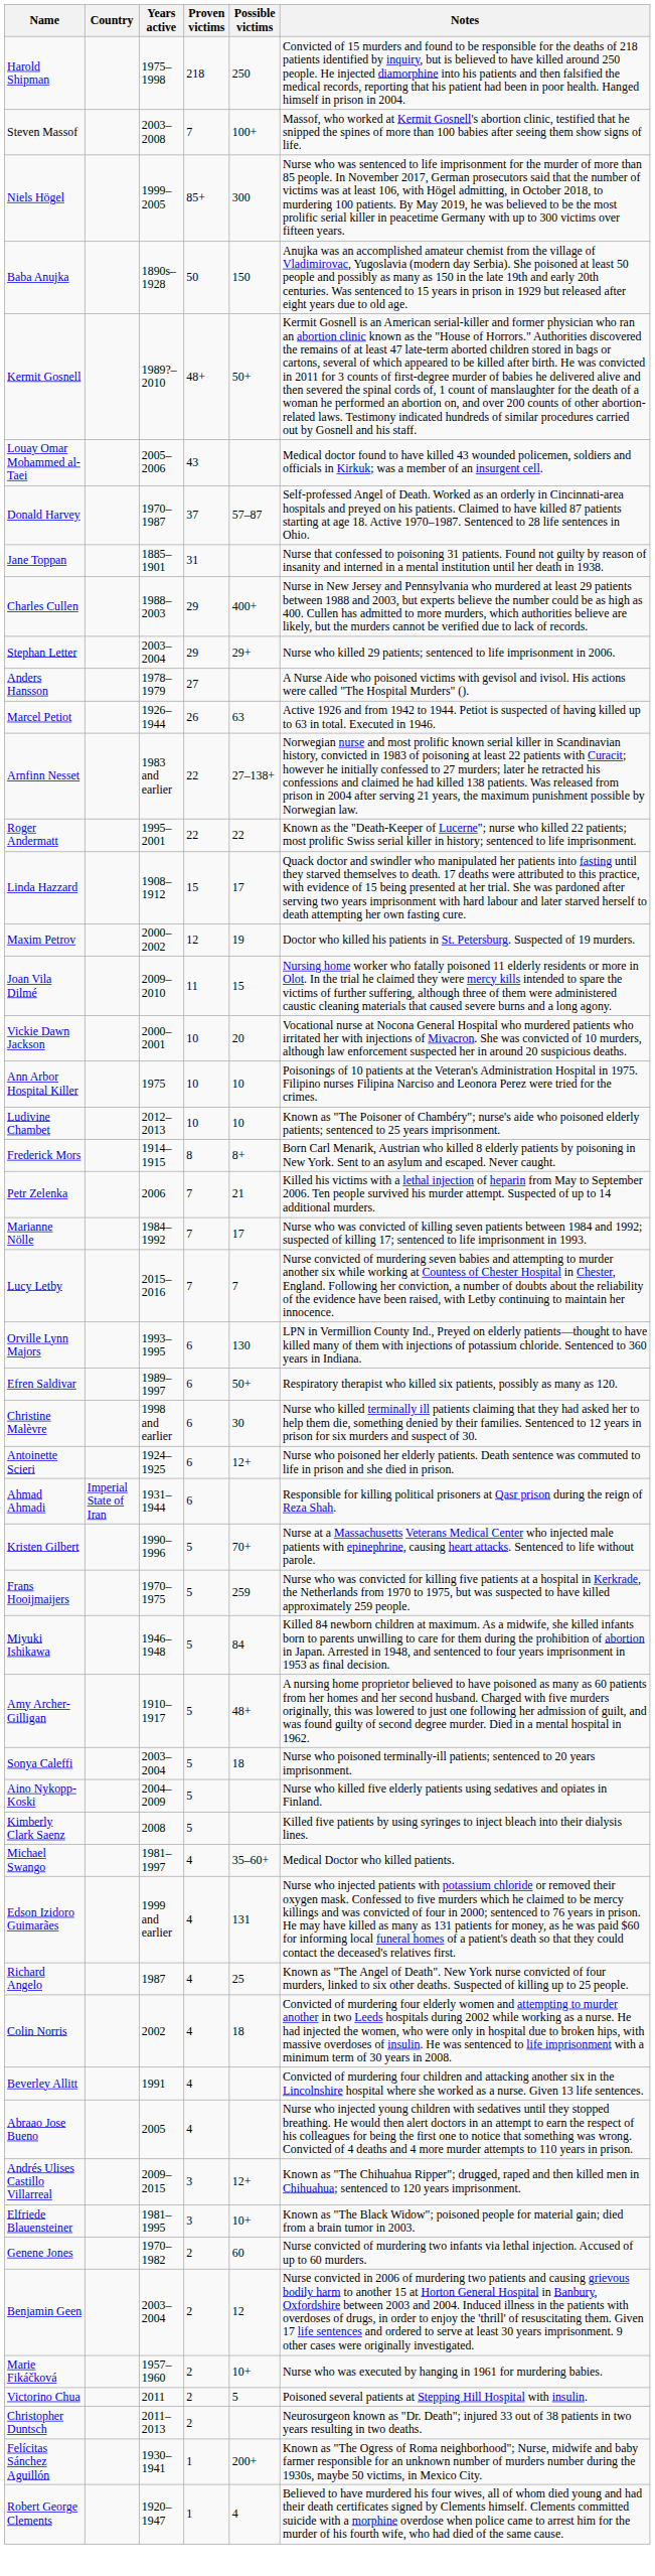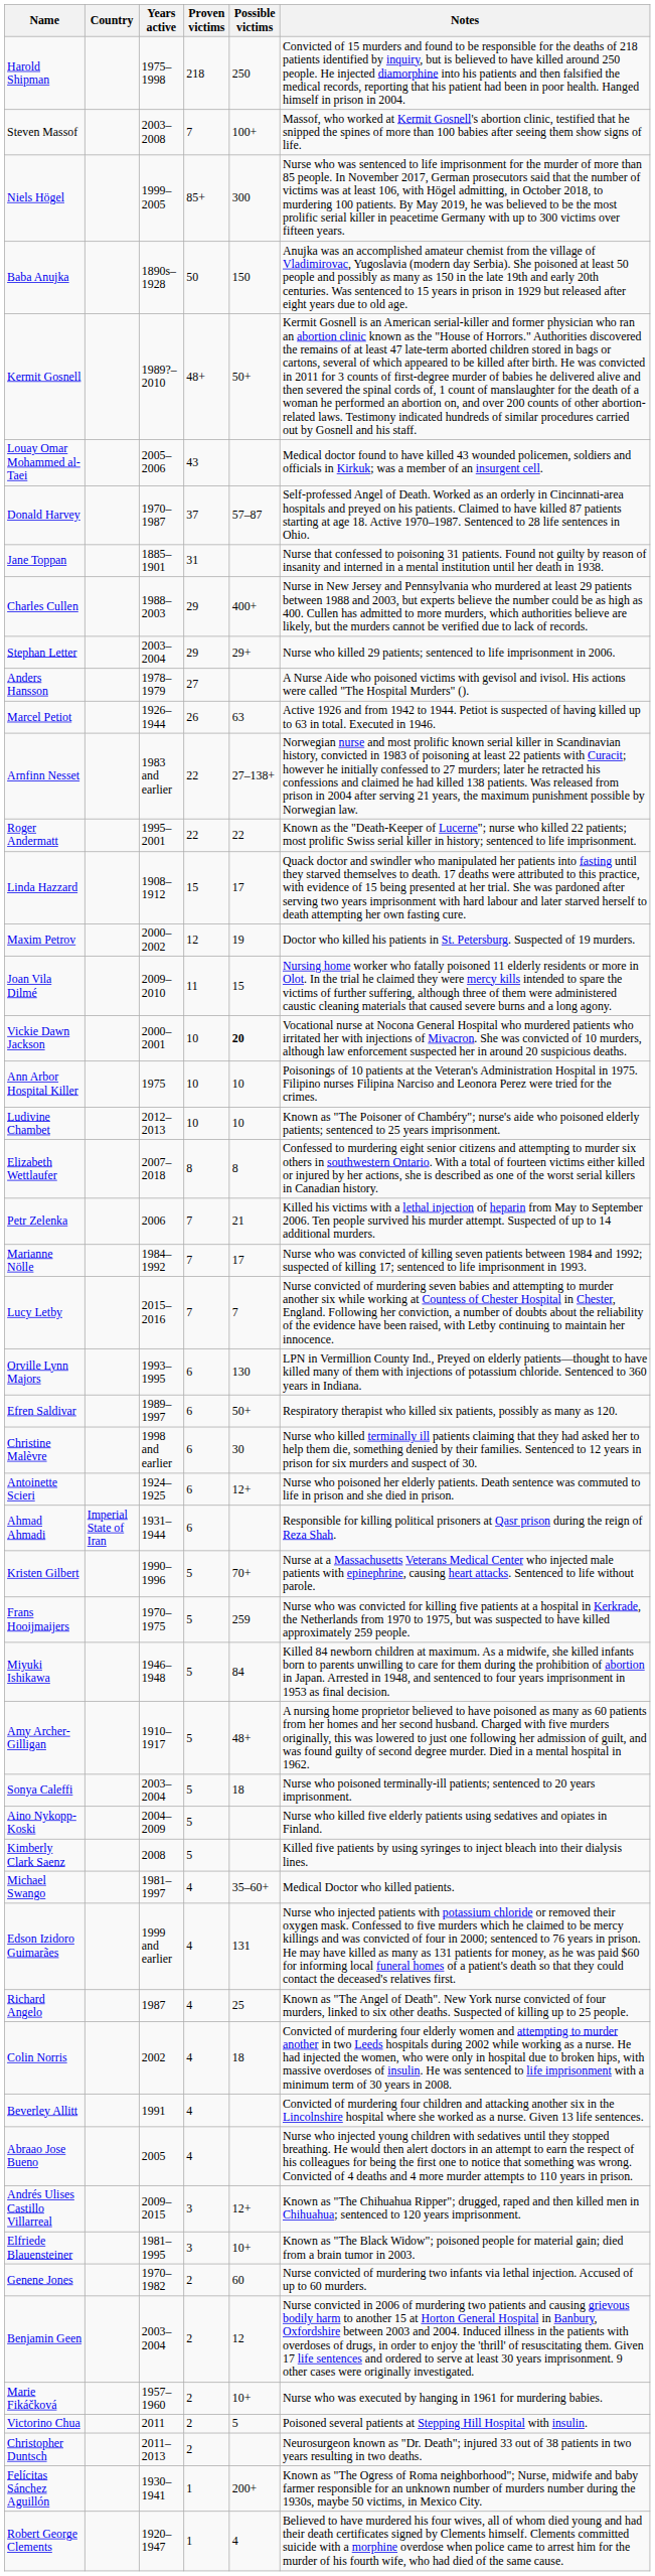 <table class="wikitable sortable sticky-header">
 <tr>
 <th>Name</th>
 <th>Country</th>
 <th>Years active</th>
 <th data-sort-type="number">Proven victims</th>
 <th data-sort-type="number">Possible victims</th>
 <th>Notes</th>
 </tr>
 <tr>
 <td><a href='#'>Harold Shipman</a></td>
 <td></td>
 <td>1975–1998</td>
 <td>218</td>
 <td>250</td>
 <td>Convicted of 15 murders and found to be responsible for the deaths of 218 patients identified by <a href='#'>inquiry</a>, but is believed to have killed around 250 people. He injected <a href='#'>diamorphine</a> into his patients and then falsified the medical records, reporting that his patient had been in poor health. Hanged himself in prison in 2004.</td>
 </tr>
 <tr>
 <td>Steven Massof</td>
 <td></td>
 <td>2003–2008</td>
 <td>7</td>
 <td>100+</td>
 <td>Massof, who worked at <a href='#'>Kermit Gosnell</a>'s abortion clinic, testified that he snipped the spines of more than 100 babies after seeing them show signs of life.</td>
 </tr>
 <tr>
 <td><a href='#'>Niels Högel</a></td>
 <td></td>
 <td>1999–2005</td>
 <td>85+</td>
 <td>300</td>
 <td>Nurse who was sentenced to life imprisonment for the murder of more than 85 people. In November 2017, German prosecutors said that the number of victims was at least 106, with Högel admitting, in October 2018, to murdering 100 patients. By May 2019, he was believed to be the most prolific serial killer in peacetime Germany with up to 300 victims over fifteen years.</td>
 </tr>
 <tr>
 <td><a href='#'>Baba Anujka</a></td>
 <td></td>
 <td data-sort-value="1890"> 1890s–1928</td>
 <td>50</td>
 <td>150</td>
 <td>Anujka was an accomplished amateur chemist from the village of <a href='#'>Vladimirovac</a>, Yugoslavia (modern day Serbia). She poisoned at least 50 people and possibly as many as 150 in the late 19th and early 20th centuries. Was sentenced to 15 years in prison in 1929 but released after eight years due to old age.</td>
 </tr>
 <tr>
 <td><a href='#'>Kermit Gosnell</a></td>
 <td></td>
 <td>1989?–2010</td>
 <td>48+</td>
 <td>50+</td>
 <td>Kermit Gosnell is an American serial-killer and former physician who ran an <a href='#'>abortion clinic</a> known as the "House of Horrors." Authorities discovered the remains of at least 47 late-term aborted children stored in bags or cartons, several of which appeared to be killed after birth. He was convicted in 2011 for 3 counts of first-degree murder of babies he delivered alive and then severed the spinal cords of, 1 count of manslaughter for the death of a woman he performed an abortion on, and over 200 counts of other abortion-related laws. Testimony indicated hundreds of similar procedures carried out by Gosnell and his staff.</td>
 </tr>
 <tr>
 <td><a href='#'>Louay Omar Mohammed al-Taei</a></td>
 <td></td>
 <td>2005–2006</td>
 <td>43</td>
 <td></td>
 <td>Medical doctor found to have killed 43 wounded policemen, soldiers and officials in <a href='#'>Kirkuk</a>; was a member of an <a href='#'>insurgent cell</a>.</td>
 </tr>
 <tr>
 <td><a href='#'>Donald Harvey</a></td>
 <td></td>
 <td>1970–1987</td>
 <td>37</td>
 <td>57–87</td>
 <td>Self-professed Angel of Death. Worked as an orderly in Cincinnati-area hospitals and preyed on his patients. Claimed to have killed 87 patients starting at age 18. Active 1970–1987. Sentenced to 28 life sentences in Ohio.</td>
 </tr>
 <tr>
 <td><a href='#'>Jane Toppan</a></td>
 <td></td>
 <td>1885–1901</td>
 <td>31</td>
 <td></td>
 <td>Nurse that confessed to poisoning 31 patients. Found not guilty by reason of insanity and interned in a mental institution until her death in 1938.</td>
 </tr>
 <tr>
 <td><a href='#'>Charles Cullen</a></td>
 <td></td>
 <td>1988–2003</td>
 <td>29</td>
 <td>400+</td>
 <td>Nurse in New Jersey and Pennsylvania who murdered at least 29 patients between 1988 and 2003, but experts believe the number could be as high as 400. Cullen has admitted to more murders, which authorities believe are likely, but the murders cannot be verified due to lack of records.</td>
 </tr>
 <tr>
 <td><a href='#'>Stephan Letter</a></td>
 <td></td>
 <td>2003–2004</td>
 <td>29</td>
 <td>29+</td>
 <td>Nurse who killed 29 patients; sentenced to life imprisonment in 2006.</td>
 </tr>
 <tr>
 <td><a href='#'>Anders Hansson</a></td>
 <td></td>
 <td>1978–1979</td>
 <td>27</td>
 <td></td>
 <td>A Nurse Aide who poisoned victims with gevisol and ivisol. His actions were called "The Hospital Murders" ().</td>
 </tr>
 <tr>
 <td><a href='#'>Marcel Petiot</a></td>
 <td></td>
 <td>1926–1944</td>
 <td>26</td>
 <td>63</td>
 <td>Active 1926 and from 1942 to 1944. Petiot is suspected of having killed up to 63 in total. Executed in 1946.</td>
 </tr>
 <tr>
 <td><a href='#'>Arnfinn Nesset</a></td>
 <td></td>
 <td>1983 and earlier</td>
 <td>22</td>
 <td>27–138+</td>
 <td>Norwegian <a href='#'>nurse</a> and most prolific known serial killer in Scandinavian history, convicted in 1983 of poisoning at least 22 patients with <a href='#'>Curacit</a>; however he initially confessed to 27 murders; later he retracted his confessions and claimed he had killed 138 patients. Was released from prison in 2004 after serving 21 years, the maximum punishment possible by Norwegian law.</td>
 </tr>
 <tr>
 <td><a href='#'>Roger Andermatt</a></td>
 <td></td>
 <td>1995–2001</td>
 <td>22</td>
 <td>22</td>
 <td>Known as the "Death-Keeper of <a href='#'>Lucerne</a>"; nurse who killed 22 patients; most prolific Swiss serial killer in history; sentenced to life imprisonment.</td>
 </tr>
 <tr>
 <td><a href='#'>Linda Hazzard</a></td>
 <td></td>
 <td>1908–1912</td>
 <td>15</td>
 <td>17</td>
 <td>Quack doctor and swindler who manipulated her patients into <a href='#'>fasting</a> until they starved themselves to death. 17 deaths were attributed to this practice, with evidence of 15 being presented at her trial. She was pardoned after serving two years imprisonment with hard labour and later starved herself to death attempting her own fasting cure.</td>
 </tr>
 <tr>
 <td><a href='#'>Maxim Petrov</a></td>
 <td></td>
 <td>2000–2002</td>
 <td>12</td>
 <td>19</td>
 <td>Doctor who killed his patients in <a href='#'>St. Petersburg</a>. Suspected of 19 murders.</td>
 </tr>
 <tr>
 <td><a href='#'>Joan Vila Dilmé</a></td>
 <td></td>
 <td>2009–2010</td>
 <td>11</td>
 <td>15</td>
 <td><a href='#'>Nursing home</a> worker who fatally poisoned 11 elderly residents or more in <a href='#'>Olot</a>. In the trial he claimed they were <a href='#'>mercy kills</a> intended to spare the victims of further suffering, although three of them were administered caustic cleaning materials that caused severe burns and a long agony.</td>
 </tr>
 <tr>
 <td><a href='#'>Vickie Dawn Jackson</a></td>
 <td></td>
 <td>2000–2001</td>
 <td>10</td>
-<td>20</td>
+<td><strong>20</strong></td>
 <td>Vocational nurse at Nocona General Hospital who murdered patients who irritated her with injections of <a href='#'>Mivacron</a>. She was convicted of 10 murders, although law enforcement suspected her in around 20 suspicious deaths.</td>
 </tr>
 <tr>
 <td><a href='#'>Ann Arbor Hospital Killer</a></td>
 <td></td>
 <td>1975</td>
 <td>10</td>
 <td>10</td>
 <td>Poisonings of 10 patients at the Veteran's Administration Hospital in 1975. Filipino nurses Filipina Narciso and Leonora Perez were tried for the crimes.</td>
 </tr>
 <tr>
 <td><a href='#'>Ludivine Chambet</a></td>
 <td></td>
 <td>2012–2013</td>
 <td>10</td>
 <td>10</td>
 <td>Known as "The Poisoner of Chambéry"; nurse's aide who poisoned elderly patients; sentenced to 25 years imprisonment.</td>
 </tr>
 <tr>
-<td><a href='#'>Frederick Mors</a></td>
+<td><a href='#'>Elizabeth Wettlaufer</a></td>
 <td></td>
-<td>1914–1915</td>
+<td>2007–2018</td>
 <td>8</td>
-<td>8+</td>
-<td>Born Carl Menarik, Austrian who killed 8 elderly patients by poisoning in New York. Sent to an asylum and escaped. Never caught.</td>
+<td>8</td>
+<td>Confessed to murdering eight senior citizens and attempting to murder six others in <a href='#'>southwestern Ontario</a>. With a total of fourteen victims either killed or injured by her actions, she is described as one of the worst serial killers in Canadian history.</td>
 </tr>
 <tr>
 <td><a href='#'>Petr Zelenka</a></td>
 <td></td>
 <td>2006</td>
 <td>7</td>
 <td>21</td>
 <td>Killed his victims with a <a href='#'>lethal injection</a> of <a href='#'>heparin</a> from May to September 2006. Ten people survived his murder attempt. Suspected of up to 14 additional murders.</td>
 </tr>
 <tr>
 <td><a href='#'>Marianne Nölle</a></td>
 <td></td>
 <td>1984–1992</td>
 <td>7</td>
 <td>17</td>
 <td>Nurse who was convicted of killing seven patients between 1984 and 1992; suspected of killing 17; sentenced to life imprisonment in 1993.</td>
 </tr>
 <tr>
 <td><a href='#'>Lucy Letby</a></td>
 <td></td>
 <td>2015–2016</td>
 <td>7</td>
 <td>7</td>
 <td>Nurse convicted of murdering seven babies and attempting to murder another six while working at <a href='#'>Countess of Chester Hospital</a> in <a href='#'>Chester</a>, England. Following her conviction, a number of doubts about the reliability of the evidence have been raised, with Letby continuing to maintain her innocence.</td>
 </tr>
 <tr>
 <td><a href='#'>Orville Lynn Majors</a></td>
 <td></td>
 <td>1993–1995</td>
 <td>6</td>
 <td>130</td>
 <td>LPN in Vermillion County Ind., Preyed on elderly patients—thought to have killed many of them with injections of potassium chloride. Sentenced to 360 years in Indiana.</td>
 </tr>
 <tr>
 <td><a href='#'>Efren Saldivar</a></td>
 <td></td>
 <td>1989–1997</td>
 <td>6</td>
 <td>50+</td>
 <td>Respiratory therapist who killed six patients, possibly as many as 120.</td>
 </tr>
 <tr>
 <td><a href='#'>Christine Malèvre</a></td>
 <td></td>
 <td>1998 and earlier</td>
 <td>6</td>
 <td>30</td>
 <td>Nurse who killed <a href='#'>terminally ill</a> patients claiming that they had asked her to help them die, something denied by their families. Sentenced to 12 years in prison for six murders and suspect of 30.</td>
 </tr>
 <tr>
 <td><a href='#'>Antoinette Scieri</a></td>
 <td></td>
 <td>1924–1925</td>
 <td>6</td>
 <td>12+</td>
 <td>Nurse who poisoned her elderly patients. Death sentence was commuted to life in prison and she died in prison.</td>
 </tr>
 <tr>
 <td><a href='#'>Ahmad Ahmadi</a></td>
 <td> <a href='#'>Imperial State of Iran</a></td>
 <td>1931–1944</td>
 <td>6</td>
 <td></td>
 <td>Responsible for killing political prisoners at <a href='#'>Qasr prison</a> during the reign of <a href='#'>Reza Shah</a>.</td>
 </tr>
 <tr>
 <td><a href='#'>Kristen Gilbert</a></td>
 <td></td>
 <td>1990–1996</td>
 <td>5</td>
 <td>70+</td>
 <td>Nurse at a <a href='#'>Massachusetts</a> <a href='#'>Veterans Medical Center</a> who injected male patients with <a href='#'>epinephrine</a>, causing <a href='#'>heart attacks</a>. Sentenced to life without parole.</td>
 </tr>
 <tr>
 <td><a href='#'>Frans Hooijmaijers</a></td>
 <td></td>
 <td>1970–1975</td>
 <td>5</td>
 <td>259</td>
 <td>Nurse who was convicted for killing five patients at a hospital in <a href='#'>Kerkrade</a>, the Netherlands from 1970 to 1975, but was suspected to have killed approximately 259 people.</td>
 </tr>
 <tr>
 <td><a href='#'>Miyuki Ishikawa</a></td>
 <td></td>
 <td>1946–1948</td>
 <td>5</td>
 <td>84</td>
 <td>Killed 84 newborn children at maximum. As a midwife, she killed infants born to parents unwilling to care for them during the prohibition of <a href='#'>abortion</a> in Japan. Arrested in 1948, and sentenced to four years imprisonment in 1953 as final decision.</td>
 </tr>
 <tr>
 <td><a href='#'>Amy Archer-Gilligan</a></td>
 <td></td>
 <td>1910–1917</td>
 <td>5</td>
 <td>48+</td>
 <td>A nursing home proprietor believed to have poisoned as many as 60 patients from her homes and her second husband. Charged with five murders originally, this was lowered to just one following her admission of guilt, and was found guilty of second degree murder. Died in a mental hospital in 1962.</td>
 </tr>
 <tr>
 <td><a href='#'>Sonya Caleffi</a></td>
 <td></td>
 <td>2003–2004</td>
 <td>5</td>
 <td>18</td>
 <td>Nurse who poisoned terminally-ill patients; sentenced to 20 years imprisonment.</td>
 </tr>
 <tr>
 <td><a href='#'>Aino Nykopp-Koski</a></td>
 <td></td>
 <td>2004–2009</td>
 <td>5</td>
 <td></td>
 <td>Nurse who killed five elderly patients using sedatives and opiates in Finland.</td>
 </tr>
 <tr>
 <td><a href='#'>Kimberly Clark Saenz</a></td>
 <td></td>
 <td>2008</td>
 <td>5</td>
 <td></td>
 <td>Killed five patients by using syringes to inject bleach into their dialysis lines.</td>
 </tr>
 <tr>
 <td><a href='#'>Michael Swango</a></td>
 <td><br></td>
 <td>1981–1997</td>
 <td>4</td>
 <td>35–60+</td>
 <td>Medical Doctor who killed patients.</td>
 </tr>
 <tr>
 <td><a href='#'>Edson Izidoro Guimarães</a></td>
 <td></td>
 <td>1999 and earlier</td>
 <td>4</td>
 <td>131</td>
 <td>Nurse who injected patients with <a href='#'>potassium chloride</a> or removed their oxygen mask. Confessed to five murders which he claimed to be mercy killings and was convicted of four in 2000; sentenced to 76 years in prison. He may have killed as many as 131 patients for money, as he was paid $60 for informing local <a href='#'>funeral homes</a> of a patient's death so that they could contact the deceased's relatives first.</td>
 </tr>
 <tr>
 <td><a href='#'>Richard Angelo</a></td>
 <td></td>
 <td>1987</td>
 <td>4</td>
 <td>25</td>
 <td>Known as "The Angel of Death". New York nurse convicted of four murders, linked to six other deaths. Suspected of killing up to 25 people.</td>
 </tr>
 <tr>
 <td><a href='#'>Colin Norris</a></td>
 <td></td>
 <td>2002</td>
 <td>4</td>
 <td>18</td>
 <td>Convicted of murdering four elderly women and <a href='#'>attempting to murder another</a> in two <a href='#'>Leeds</a> hospitals during 2002 while working as a nurse. He had injected the women, who were only in hospital due to broken hips, with massive overdoses of <a href='#'>insulin</a>. He was sentenced to <a href='#'>life imprisonment</a> with a minimum term of 30 years in 2008.</td>
 </tr>
 <tr>
 <td><a href='#'>Beverley Allitt</a></td>
 <td></td>
 <td>1991</td>
 <td>4</td>
 <td></td>
 <td>Convicted of murdering four children and attacking another six in the <a href='#'>Lincolnshire</a> hospital where she worked as a nurse. Given 13 life sentences.</td>
 </tr>
 <tr>
 <td><a href='#'>Abraao Jose Bueno</a></td>
 <td></td>
 <td>2005</td>
 <td>4</td>
 <td></td>
 <td>Nurse who injected young children with sedatives until they stopped breathing. He would then alert doctors in an attempt to earn the respect of his colleagues for being the first one to notice that something was wrong. Convicted of 4 deaths and 4 more murder attempts to 110 years in prison.</td>
 </tr>
 <tr>
 <td><a href='#'>Andrés Ulises Castillo Villarreal</a></td>
 <td></td>
 <td>2009–2015</td>
 <td>3</td>
 <td>12+</td>
 <td>Known as "The Chihuahua Ripper"; drugged, raped and then killed men in <a href='#'>Chihuahua</a>; sentenced to 120 years imprisonment.</td>
 </tr>
 <tr>
 <td><a href='#'>Elfriede Blauensteiner</a></td>
 <td></td>
 <td>1981–1995</td>
 <td>3</td>
 <td>10+</td>
 <td>Known as "The Black Widow"; poisoned people for material gain; died from a brain tumor in 2003.</td>
 </tr>
 <tr>
 <td><a href='#'>Genene Jones</a></td>
 <td></td>
 <td>1970–1982</td>
 <td>2</td>
 <td>60</td>
 <td>Nurse convicted of murdering two infants via lethal injection. Accused of up to 60 murders.</td>
 </tr>
 <tr>
 <td><a href='#'>Benjamin Geen</a></td>
 <td></td>
 <td>2003–2004</td>
 <td>2</td>
 <td>12</td>
 <td>Nurse convicted in 2006 of murdering two patients and causing <a href='#'>grievous bodily harm</a> to another 15 at <a href='#'>Horton General Hospital</a> in <a href='#'>Banbury</a>, <a href='#'>Oxfordshire</a> between 2003 and 2004. Induced illness in the patients with overdoses of drugs, in order to enjoy the 'thrill' of resuscitating them. Given 17 <a href='#'>life sentences</a> and ordered to serve at least 30 years imprisonment. 9 other cases were originally investigated.</td>
 </tr>
 <tr>
 <td><a href='#'>Marie Fikáčková</a></td>
 <td></td>
 <td>1957–1960</td>
 <td>2</td>
 <td>10+</td>
 <td>Nurse who was executed by hanging in 1961 for murdering babies.</td>
 </tr>
 <tr>
 <td><a href='#'>Victorino Chua</a></td>
 <td></td>
 <td>2011</td>
 <td>2</td>
 <td>5</td>
 <td>Poisoned several patients at <a href='#'>Stepping Hill Hospital</a> with <a href='#'>insulin</a>.</td>
 </tr>
 <tr>
 <td><a href='#'>Christopher Duntsch</a></td>
 <td></td>
 <td>2011–2013</td>
 <td>2</td>
 <td></td>
 <td>Neurosurgeon known as "Dr. Death"; injured 33 out of 38 patients in two years resulting in two deaths.</td>
 </tr>
 <tr>
 <td><a href='#'>Felícitas Sánchez Aguillón</a></td>
 <td></td>
 <td>1930–1941</td>
 <td>1</td>
 <td>200+</td>
 <td>Known as "The Ogress of Roma neighborhood"; Nurse, midwife and baby farmer responsible for an unknown number of murders number during the 1930s, maybe 50 victims, in Mexico City.</td>
 </tr>
 <tr>
 <td><a href='#'>Robert George Clements</a></td>
 <td></td>
 <td>1920–1947</td>
 <td>1</td>
 <td>4</td>
 <td>Believed to have murdered his four wives, all of whom died young and had their death certificates signed by Clements himself. Clements committed suicide with a <a href='#'>morphine</a> overdose when police came to arrest him for the murder of his fourth wife, who had died of the same cause.</td>
 </tr>
 </table>
